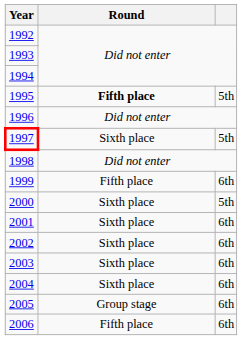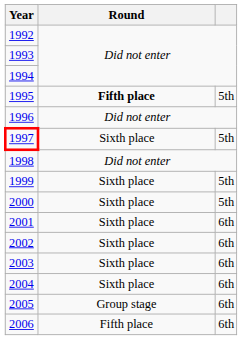 <table class="wikitable" style="text-align: center; font-size:90%">
 <tr>
 <th>Year</th>
 <th style="width:200px">Round</th>
 <th></th>
 </tr>
 <tr>
 <td><a href='#'>1992</a></td>
 <td colspan="2" rowspan="3"><em>Did not enter</em></td>
 </tr>
 <tr>
 <td><a href='#'>1993</a></td>
 </tr>
 <tr>
 <td><a href='#'>1994</a></td>
 </tr>
 <tr>
 <td><a href='#'>1995</a></td>
 <td><strong>Fifth place</strong></td>
 <td>5th</td>
 </tr>
 <tr>
 <td><a href='#'>1996</a></td>
 <td colspan="2"><em>Did not enter</em></td>
 </tr>
 <tr>
 <td style="border: 3px solid red"><a href='#'>1997</a></td>
 <td>Sixth place</td>
 <td>5th</td>
 </tr>
 <tr>
 <td><a href='#'>1998</a></td>
 <td colspan="2"><em>Did not enter</em></td>
 </tr>
 <tr>
 <td><a href='#'>1999</a></td>
-<td>Fifth place</td>
-<td>6th</td>
+<td>Sixth place</td>
+<td>5th</td>
 </tr>
 <tr>
 <td><a href='#'>2000</a></td>
 <td>Sixth place</td>
 <td>5th</td>
 </tr>
 <tr>
 <td><a href='#'>2001</a></td>
 <td>Sixth place</td>
 <td>6th</td>
 </tr>
 <tr>
 <td><a href='#'>2002</a></td>
 <td>Sixth place</td>
 <td>6th</td>
 </tr>
 <tr>
 <td><a href='#'>2003</a></td>
 <td>Sixth place</td>
 <td>6th</td>
 </tr>
 <tr>
 <td><a href='#'>2004</a></td>
 <td>Sixth place</td>
 <td>6th</td>
 </tr>
 <tr>
 <td><a href='#'>2005</a></td>
 <td>Group stage</td>
 <td>6th</td>
 </tr>
 <tr>
 <td><a href='#'>2006</a></td>
 <td>Fifth place</td>
 <td>6th</td>
 </tr>
 </table>
